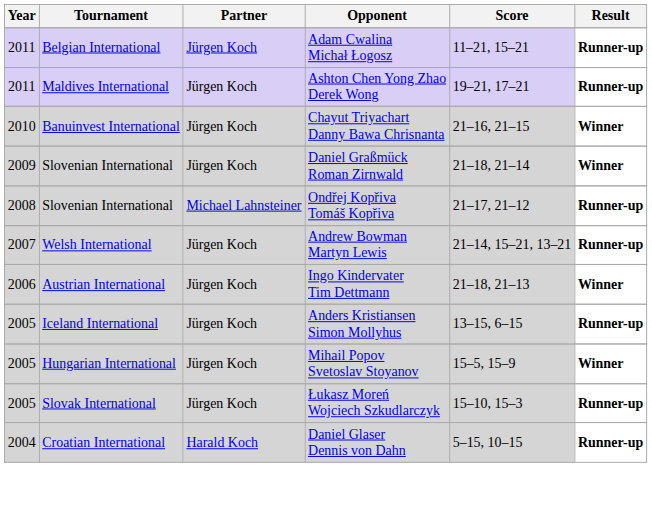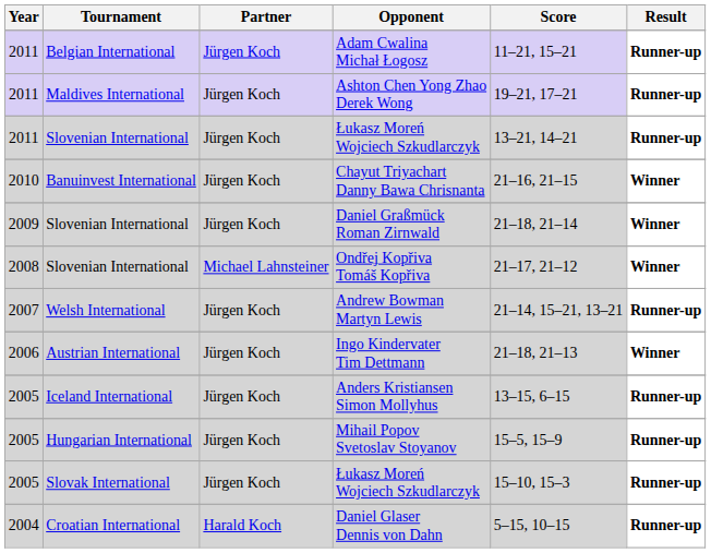 <table class="sortable wikitable" style="font-size: 90%;">
 <tr>
 <th>Year</th>
 <th>Tournament</th>
 <th>Partner</th>
 <th>Opponent</th>
 <th>Score</th>
 <th>Result</th>
 </tr>
 <tr>
 </tr>
 <tr style="background:#D8CEF6">
 <td align="center">2011</td>
 <td align="left"><a href='#'>Belgian International</a></td>
 <td align="left"> <a href='#'>Jürgen Koch</a></td>
 <td align="left"> <a href='#'>Adam Cwalina</a> <br>  <a href='#'>Michał Łogosz</a></td>
 <td align="left">11–21, 15–21</td>
 <td style="text-align:left; background:white"> <strong>Runner-up</strong></td>
 </tr>
 <tr>
 </tr>
 <tr style="background:#D8CEF6">
 <td align="center">2011</td>
 <td align="left"><a href='#'>Maldives International</a></td>
 <td align="left"> Jürgen Koch</td>
 <td align="left"> <a href='#'>Ashton Chen Yong Zhao</a> <br>  <a href='#'>Derek Wong</a></td>
 <td align="left">19–21, 17–21</td>
 <td style="text-align:left; background:white"> <strong>Runner-up</strong></td>
 </tr>
 <tr>
 </tr>
+<tr style="background:#D5D5D5">
+<td align="center">2011</td>
+<td align="left"><a href='#'>Slovenian International</a></td>
+<td align="left"> Jürgen Koch</td>
+<td align="left"> <a href='#'>Łukasz Moreń</a> <br>  <a href='#'>Wojciech Szkudlarczyk</a></td>
+<td align="left">13–21, 14–21</td>
+<td style="text-align:left; background:white"> <strong>Runner-up</strong></td>
+</tr>
 <tr>
 </tr>
 <tr style="background:#D5D5D5">
 <td align="center">2010</td>
 <td align="left"><a href='#'>Banuinvest International</a></td>
 <td align="left"> Jürgen Koch</td>
 <td align="left"> <a href='#'>Chayut Triyachart</a> <br>  <a href='#'>Danny Bawa Chrisnanta</a></td>
 <td align="left">21–16, 21–15</td>
 <td style="text-align:left; background:white"> <strong>Winner</strong></td>
 </tr>
 <tr>
 </tr>
 <tr style="background:#D5D5D5">
 <td align="center">2009</td>
 <td align="left">Slovenian International</td>
 <td align="left"> Jürgen Koch</td>
 <td align="left"> <a href='#'>Daniel Graßmück</a> <br>  <a href='#'>Roman Zirnwald</a></td>
 <td align="left">21–18, 21–14</td>
 <td style="text-align:left; background:white"> <strong>Winner</strong></td>
 </tr>
 <tr>
 </tr>
 <tr style="background:#D5D5D5">
 <td align="center">2008</td>
 <td align="left">Slovenian International</td>
 <td align="left"> <a href='#'>Michael Lahnsteiner</a></td>
 <td align="left"> <a href='#'>Ondřej Kopřiva</a><br> <a href='#'>Tomáš Kopřiva</a></td>
 <td align="left">21–17, 21–12</td>
-<td style="text-align:left; background:white"> <strong>Runner-up</strong></td>
+<td style="text-align:left; background:white"> <strong>Winner</strong></td>
 </tr>
 <tr>
 </tr>
 <tr style="background:#D5D5D5">
 <td align="center">2007</td>
 <td align="left"><a href='#'>Welsh International</a></td>
 <td align="left"> Jürgen Koch</td>
 <td align="left"> <a href='#'>Andrew Bowman</a> <br>  <a href='#'>Martyn Lewis</a></td>
 <td align="left">21–14, 15–21, 13–21</td>
 <td style="text-align:left; background:white"> <strong>Runner-up</strong></td>
 </tr>
 <tr>
 </tr>
 <tr style="background:#D5D5D5">
 <td align="center">2006</td>
 <td align="left"><a href='#'>Austrian International</a></td>
 <td align="left"> Jürgen Koch</td>
 <td align="left"> <a href='#'>Ingo Kindervater</a> <br>  <a href='#'>Tim Dettmann</a></td>
 <td align="left">21–18, 21–13</td>
 <td style="text-align:left; background:white"> <strong>Winner</strong></td>
 </tr>
 <tr>
 </tr>
 <tr style="background:#D5D5D5">
 <td align="center">2005</td>
 <td align="left"><a href='#'>Iceland International</a></td>
 <td align="left"> Jürgen Koch</td>
 <td align="left"> <a href='#'>Anders Kristiansen</a> <br>  <a href='#'>Simon Mollyhus</a></td>
 <td align="left">13–15, 6–15</td>
 <td style="text-align:left; background:white"> <strong>Runner-up</strong></td>
 </tr>
 <tr>
 </tr>
 <tr style="background:#D5D5D5">
 <td align="center">2005</td>
 <td align="left"><a href='#'>Hungarian International</a></td>
 <td align="left"> Jürgen Koch</td>
 <td align="left"> <a href='#'>Mihail Popov</a> <br>  <a href='#'>Svetoslav Stoyanov</a></td>
 <td align="left">15–5, 15–9</td>
-<td style="text-align:left; background:white"> <strong>Winner</strong></td>
+<td style="text-align:left; background:white"> <strong>Runner-up</strong></td>
 </tr>
 <tr>
 </tr>
 <tr style="background:#D5D5D5">
 <td align="center">2005</td>
 <td align="left"><a href='#'>Slovak International</a></td>
 <td align="left"> Jürgen Koch</td>
 <td align="left"> <a href='#'>Łukasz Moreń</a> <br>  <a href='#'>Wojciech Szkudlarczyk</a></td>
 <td align="left">15–10, 15–3</td>
 <td style="text-align:left; background:white"> <strong>Runner-up</strong></td>
 </tr>
 <tr>
 </tr>
 <tr style="background:#D5D5D5">
 <td align="center">2004</td>
 <td align="left"><a href='#'>Croatian International</a></td>
 <td align="left"> <a href='#'>Harald Koch</a></td>
 <td align="left"> <a href='#'>Daniel Glaser</a> <br>  <a href='#'>Dennis von Dahn</a></td>
 <td align="left">5–15, 10–15</td>
 <td style="text-align:left; background:white"> <strong>Runner-up</strong></td>
 </tr>
 </table>
